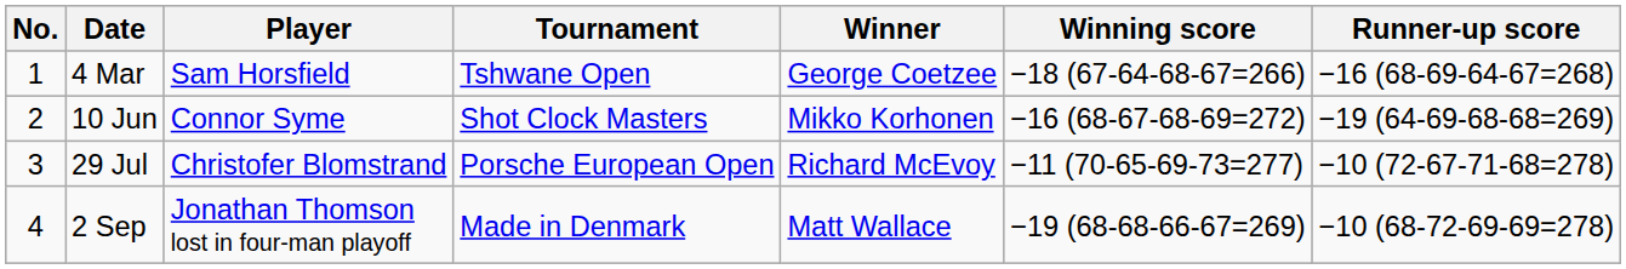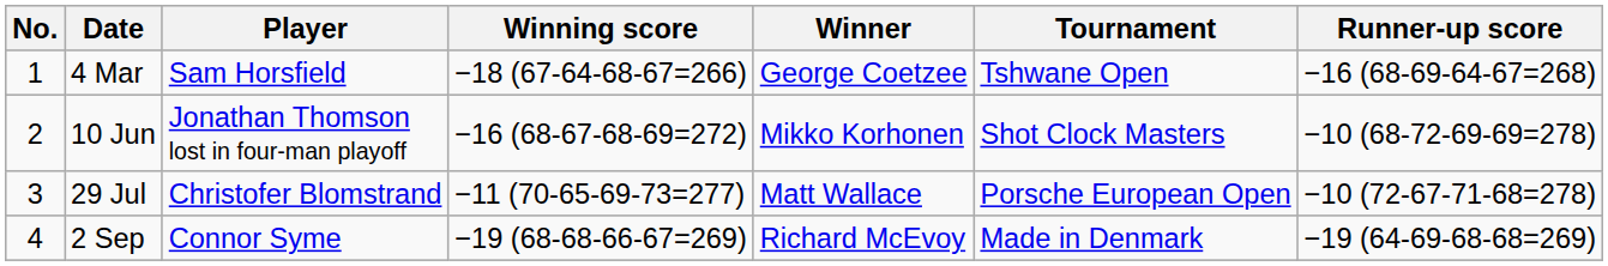 <table class="wikitable" style="font-size:95%;">
 <tr>
 <th>No.</th>
 <th>Date</th>
 <th>Player</th>
+<th>Winning score</th>
+<th>Winner</th>
 <th>Tournament</th>
-<th>Winner</th>
-<th>Winning score</th>
 <th>Runner-up score</th>
 </tr>
 <tr>
 <td align=center>1</td>
 <td>4 Mar</td>
 <td> <a href='#'>Sam Horsfield</a></td>
+<td>−18 (67-64-68-67=266)</td>
+<td> <a href='#'>George Coetzee</a></td>
 <td><a href='#'>Tshwane Open</a></td>
-<td> <a href='#'>George Coetzee</a></td>
-<td>−18 (67-64-68-67=266)</td>
 <td>−16 (68-69-64-67=268)</td>
 </tr>
 <tr>
 <td align=center>2</td>
 <td>10 Jun</td>
-<td> <a href='#'>Connor Syme</a></td>
+<td> <a href='#'>Jonathan Thomson</a><br><small>lost in four-man playoff</small></td>
+<td>−16 (68-67-68-69=272)</td>
+<td> <a href='#'>Mikko Korhonen</a></td>
 <td><a href='#'>Shot Clock Masters</a></td>
-<td> <a href='#'>Mikko Korhonen</a></td>
-<td>−16 (68-67-68-69=272)</td>
-<td>−19 (64-69-68-68=269)</td>
+<td>−10 (68-72-69-69=278)</td>
 </tr>
 <tr>
 <td align=center>3</td>
 <td>29 Jul</td>
 <td> <a href='#'>Christofer Blomstrand</a></td>
+<td>−11 (70-65-69-73=277)</td>
+<td> <a href='#'>Matt Wallace</a></td>
 <td><a href='#'>Porsche European Open</a></td>
-<td> <a href='#'>Richard McEvoy</a></td>
-<td>−11 (70-65-69-73=277)</td>
 <td>−10 (72-67-71-68=278)</td>
 </tr>
 <tr>
 <td align=center>4</td>
 <td>2 Sep</td>
-<td> <a href='#'>Jonathan Thomson</a><br><small>lost in four-man playoff</small></td>
+<td> <a href='#'>Connor Syme</a></td>
+<td>−19 (68-68-66-67=269)</td>
+<td> <a href='#'>Richard McEvoy</a></td>
 <td><a href='#'>Made in Denmark</a></td>
-<td> <a href='#'>Matt Wallace</a></td>
-<td>−19 (68-68-66-67=269)</td>
-<td>−10 (68-72-69-69=278)</td>
+<td>−19 (64-69-68-68=269)</td>
 </tr>
 </table>
